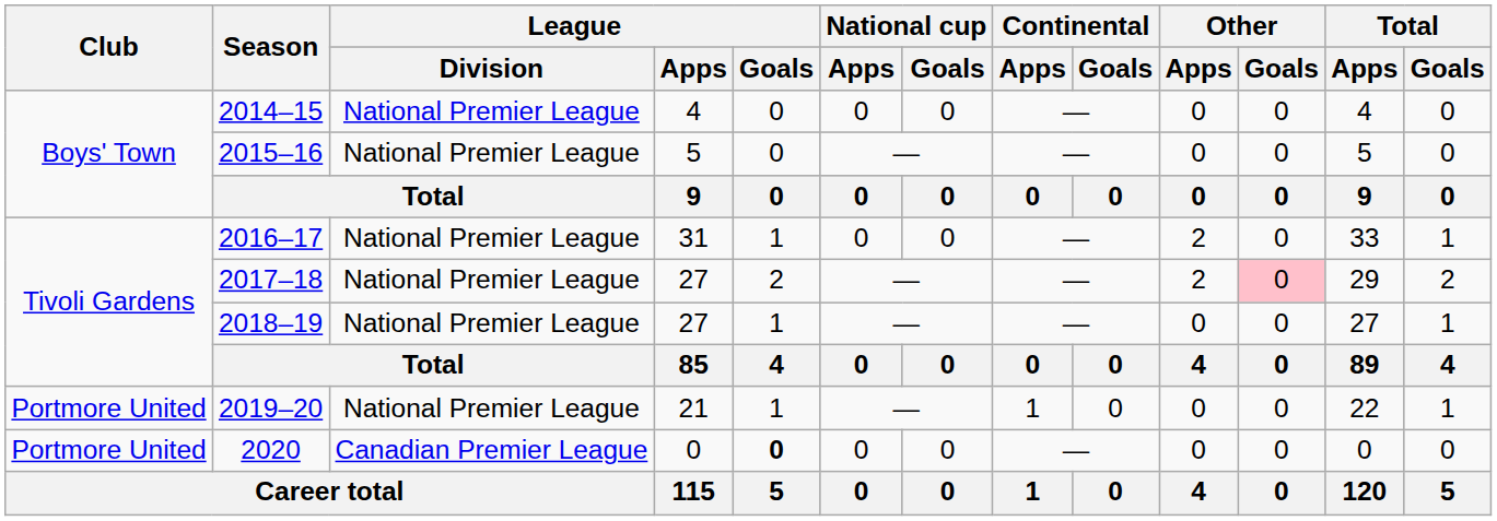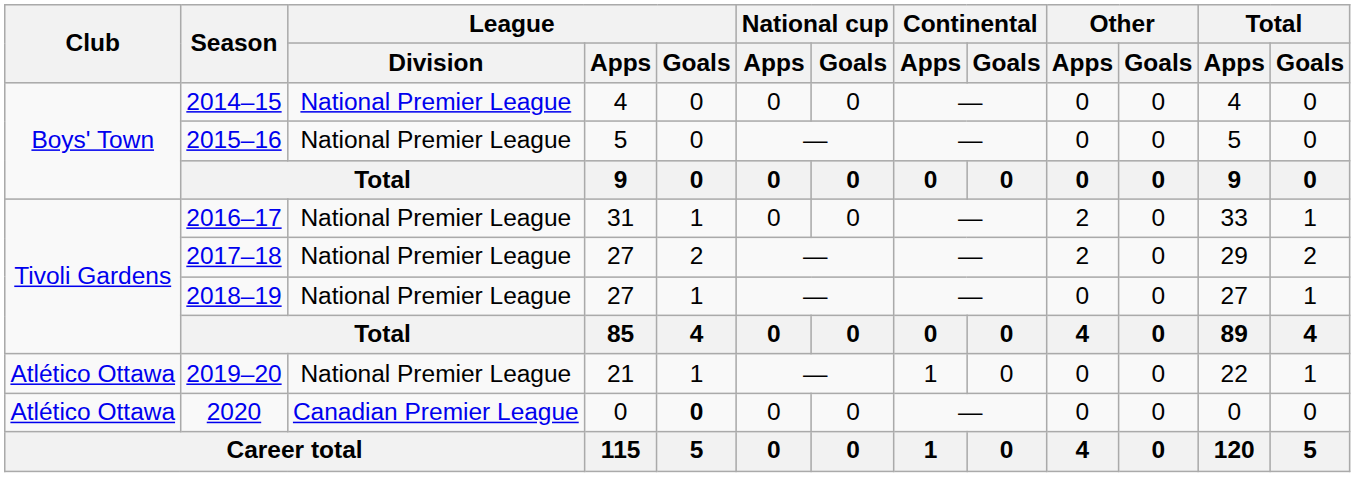 <table class="wikitable" style="text-align:center">
 <tr>
 <th rowspan="2">Club</th>
 <th rowspan="2">Season</th>
 <th colspan="3">League</th>
 <th colspan="2">National cup</th>
 <th colspan="2">Continental</th>
 <th colspan="2">Other</th>
 <th colspan="2">Total</th>
 </tr>
 <tr>
 <th>Division</th>
 <th>Apps</th>
 <th>Goals</th>
 <th>Apps</th>
 <th>Goals</th>
 <th>Apps</th>
 <th>Goals</th>
 <th>Apps</th>
 <th>Goals</th>
 <th>Apps</th>
 <th>Goals</th>
 </tr>
 <tr>
 <td rowspan="3"><a href='#'>Boys' Town</a></td>
 <td><a href='#'>2014–15</a></td>
 <td><a href='#'>National Premier League</a></td>
 <td>4</td>
 <td>0</td>
 <td>0</td>
 <td>0</td>
 <td colspan="2">—</td>
 <td>0</td>
 <td>0</td>
 <td>4</td>
 <td>0</td>
 </tr>
 <tr>
 <td><a href='#'>2015–16</a></td>
 <td>National Premier League</td>
 <td>5</td>
 <td>0</td>
 <td colspan="2">—</td>
 <td colspan="2">—</td>
 <td>0</td>
 <td>0</td>
 <td>5</td>
 <td>0</td>
 </tr>
 <tr>
 <th colspan="2">Total</th>
 <th>9</th>
 <th>0</th>
 <th>0</th>
 <th>0</th>
 <th>0</th>
 <th>0</th>
 <th>0</th>
 <th>0</th>
 <th>9</th>
 <th>0</th>
 </tr>
 <tr>
 <td rowspan="4"><a href='#'>Tivoli Gardens</a></td>
 <td><a href='#'>2016–17</a></td>
 <td>National Premier League</td>
 <td>31</td>
 <td>1</td>
 <td>0</td>
 <td>0</td>
 <td colspan="2">—</td>
 <td>2</td>
 <td>0</td>
 <td>33</td>
 <td>1</td>
 </tr>
 <tr>
 <td><a href='#'>2017–18</a></td>
 <td>National Premier League</td>
 <td>27</td>
 <td>2</td>
 <td colspan="2">—</td>
 <td colspan="2">—</td>
 <td>2</td>
-<td style="background: pink;">0</td>
+<td>0</td>
 <td>29</td>
 <td>2</td>
 </tr>
 <tr>
 <td><a href='#'>2018–19</a></td>
 <td>National Premier League</td>
 <td>27</td>
 <td>1</td>
 <td colspan="2">—</td>
 <td colspan="2">—</td>
 <td>0</td>
 <td>0</td>
 <td>27</td>
 <td>1</td>
 </tr>
 <tr>
 <th colspan="2">Total</th>
 <th>85</th>
 <th>4</th>
 <th>0</th>
 <th>0</th>
 <th>0</th>
 <th>0</th>
 <th>4</th>
 <th>0</th>
 <th>89</th>
 <th>4</th>
 </tr>
 <tr>
-<td><a href='#'>Portmore United</a></td>
+<td><a href='#'>Atlético Ottawa</a></td>
 <td><a href='#'>2019–20</a></td>
 <td>National Premier League</td>
 <td>21</td>
 <td>1</td>
 <td colspan="2">—</td>
 <td>1</td>
 <td>0</td>
 <td>0</td>
 <td>0</td>
 <td>22</td>
 <td>1</td>
 </tr>
 <tr>
-<td><a href='#'>Portmore United</a></td>
+<td><a href='#'>Atlético Ottawa</a></td>
 <td><a href='#'>2020</a></td>
 <td><a href='#'>Canadian Premier League</a></td>
 <td>0</td>
 <td><strong>0</strong></td>
 <td>0</td>
 <td>0</td>
 <td colspan="2">—</td>
 <td>0</td>
 <td>0</td>
 <td>0</td>
 <td>0</td>
 </tr>
 <tr>
 <th colspan="3">Career total</th>
 <th>115</th>
 <th>5</th>
 <th>0</th>
 <th>0</th>
 <th>1</th>
 <th>0</th>
 <th>4</th>
 <th>0</th>
 <th>120</th>
 <th>5</th>
 </tr>
 </table>
